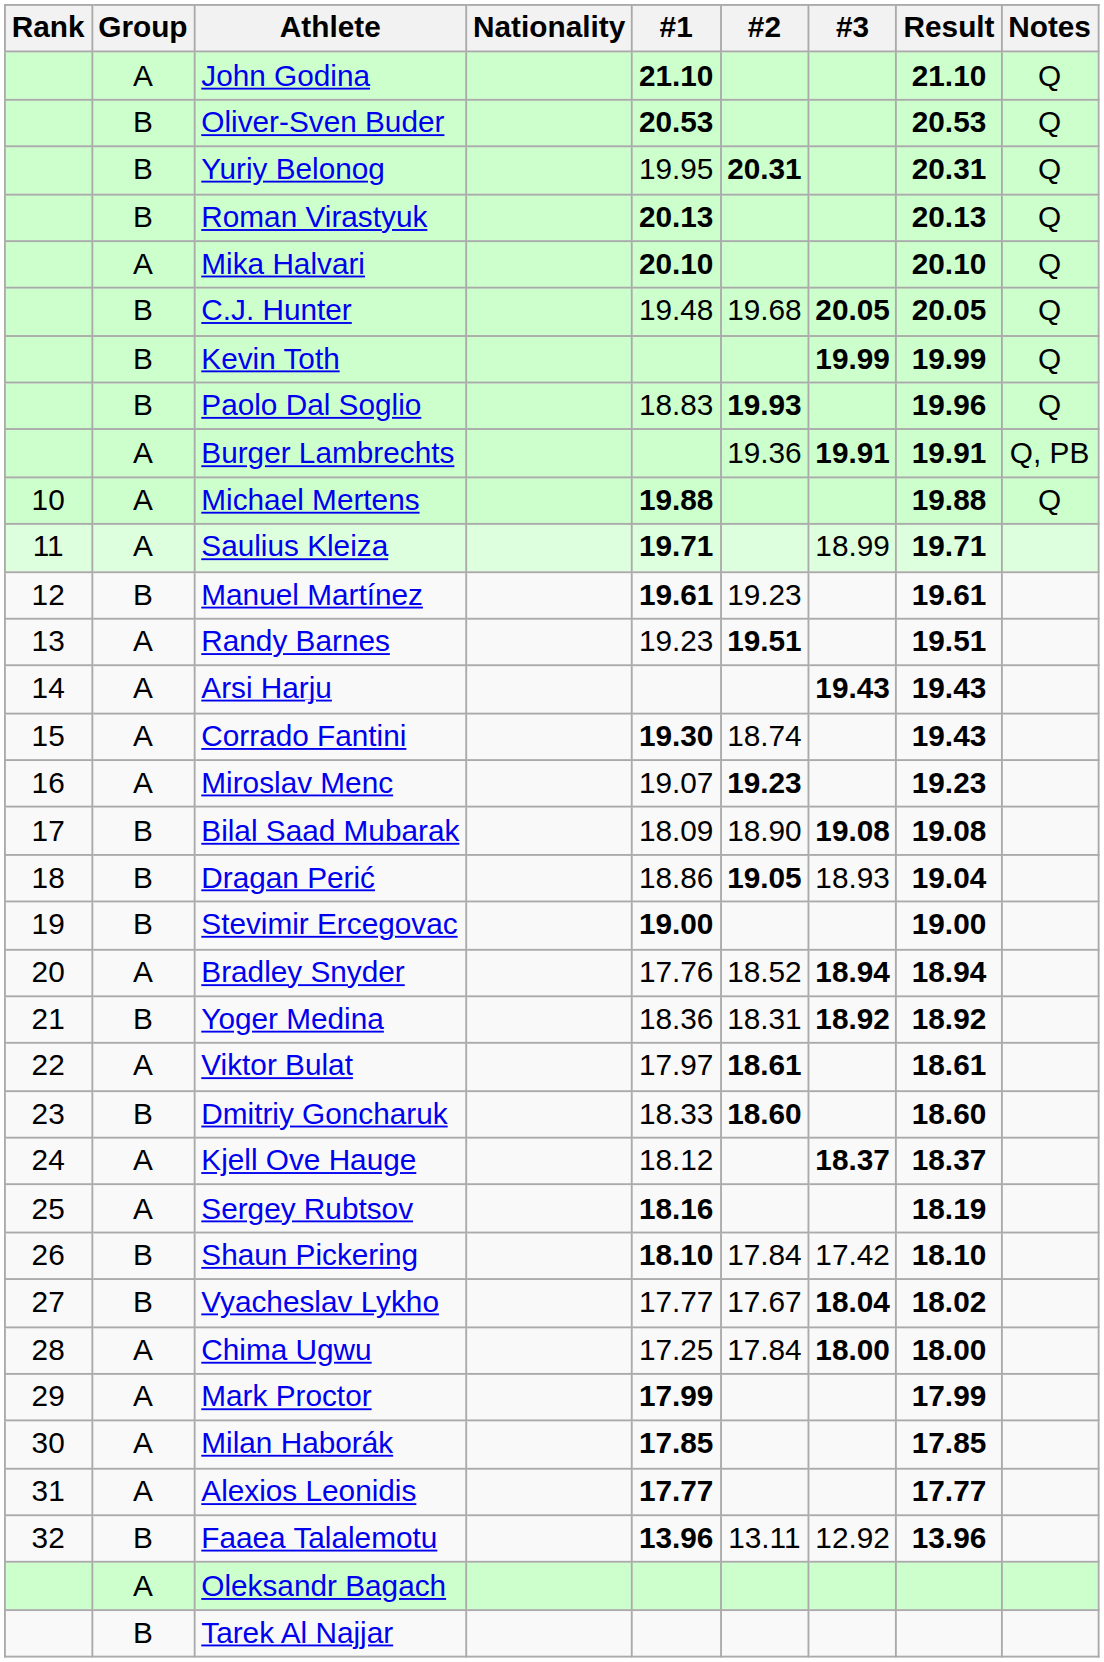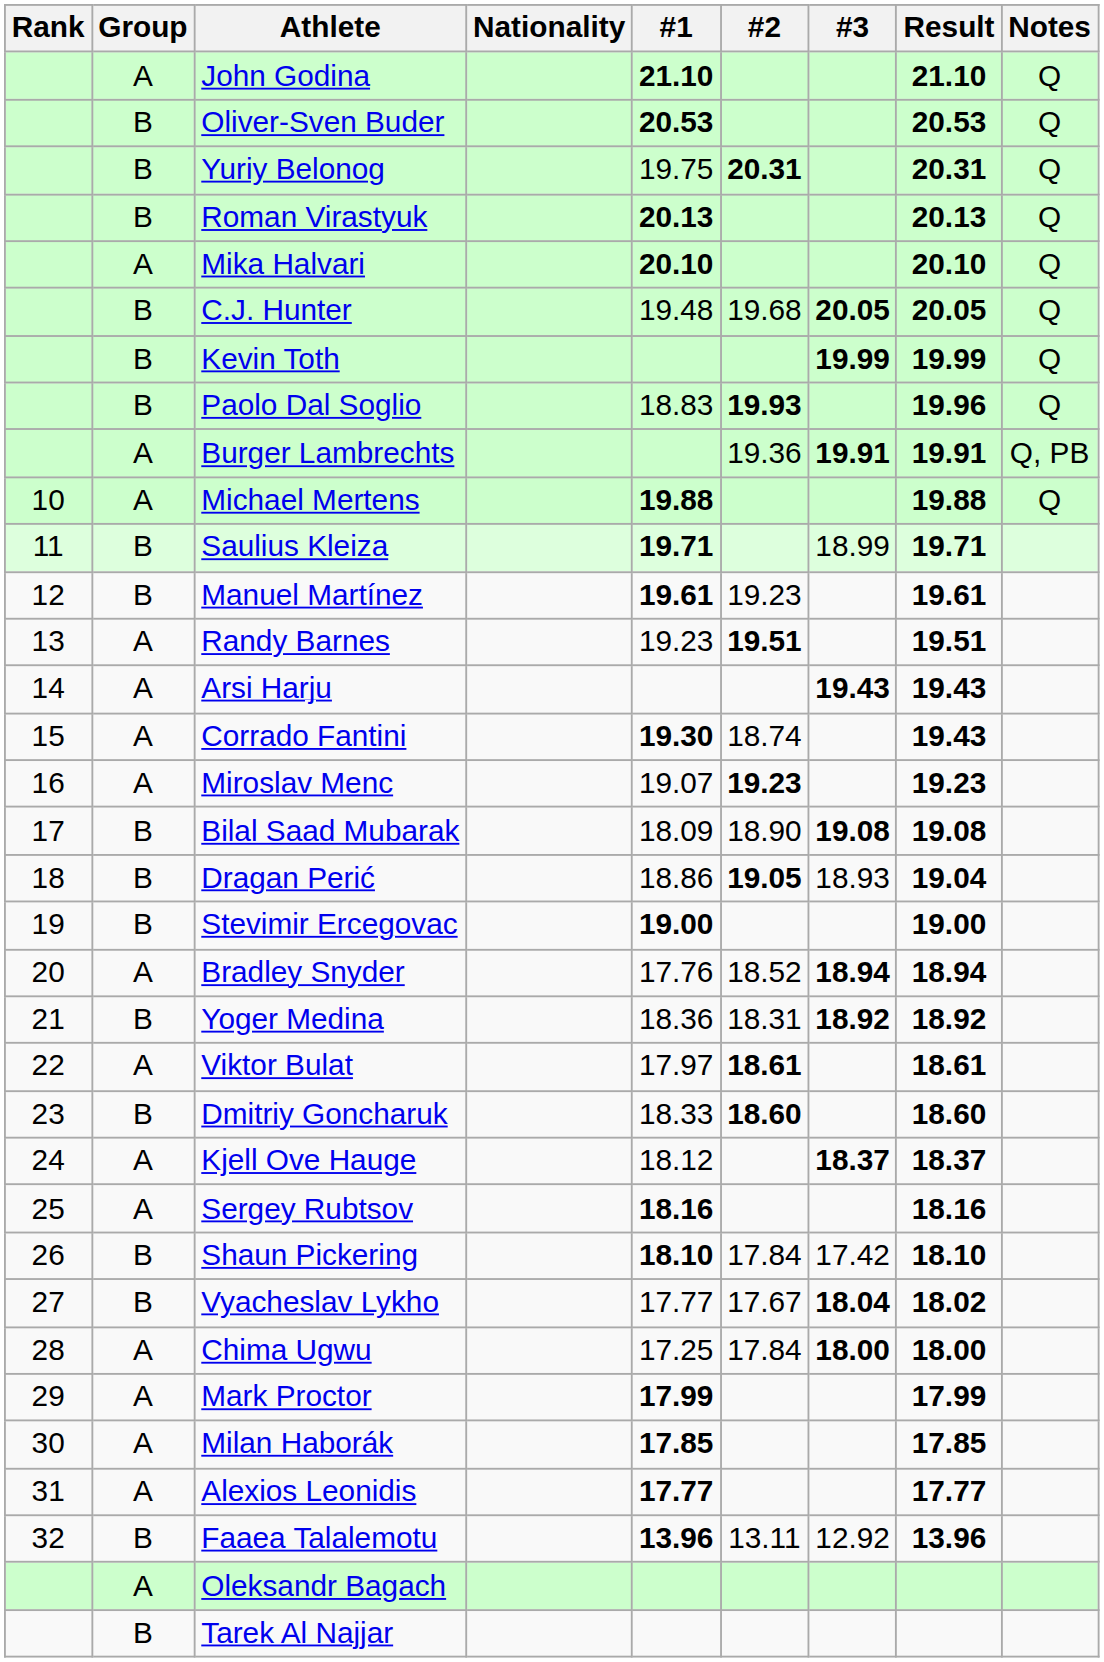 <table class="wikitable sortable" style="text-align:center">
 <tr>
 <th>Rank</th>
 <th>Group</th>
 <th>Athlete</th>
 <th>Nationality</th>
 <th>#1</th>
 <th>#2</th>
 <th>#3</th>
 <th>Result</th>
 <th>Notes</th>
 </tr>
 <tr bgcolor=ccffcc>
 <td></td>
 <td>A</td>
 <td align=left><a href='#'>John Godina</a></td>
 <td align=left></td>
 <td><strong>21.10</strong></td>
 <td></td>
 <td></td>
 <td><strong>21.10</strong></td>
 <td>Q</td>
 </tr>
 <tr bgcolor=ccffcc>
 <td></td>
 <td>B</td>
 <td align=left><a href='#'>Oliver-Sven Buder</a></td>
 <td align=left></td>
 <td><strong>20.53</strong></td>
 <td></td>
 <td></td>
 <td><strong>20.53</strong></td>
 <td>Q</td>
 </tr>
 <tr bgcolor=ccffcc>
 <td></td>
 <td>B</td>
 <td align=left><a href='#'>Yuriy Belonog</a></td>
 <td align=left></td>
-<td>19.95</td>
+<td>19.75</td>
 <td><strong>20.31</strong></td>
 <td></td>
 <td><strong>20.31</strong></td>
 <td>Q</td>
 </tr>
 <tr bgcolor=ccffcc>
 <td></td>
 <td>B</td>
 <td align=left><a href='#'>Roman Virastyuk</a></td>
 <td align=left></td>
 <td><strong>20.13</strong></td>
 <td></td>
 <td></td>
 <td><strong>20.13</strong></td>
 <td>Q</td>
 </tr>
 <tr bgcolor=ccffcc>
 <td></td>
 <td>A</td>
 <td align=left><a href='#'>Mika Halvari</a></td>
 <td align=left></td>
 <td><strong>20.10</strong></td>
 <td></td>
 <td></td>
 <td><strong>20.10</strong></td>
 <td>Q</td>
 </tr>
 <tr bgcolor=ccffcc>
 <td></td>
 <td>B</td>
 <td align=left><a href='#'>C.J. Hunter</a></td>
 <td align=left></td>
 <td>19.48</td>
 <td>19.68</td>
 <td><strong>20.05</strong></td>
 <td><strong>20.05</strong></td>
 <td>Q</td>
 </tr>
 <tr bgcolor=ccffcc>
 <td></td>
 <td>B</td>
 <td align=left><a href='#'>Kevin Toth</a></td>
 <td align=left></td>
 <td></td>
 <td></td>
 <td><strong>19.99</strong></td>
 <td><strong>19.99</strong></td>
 <td>Q</td>
 </tr>
 <tr bgcolor=ccffcc>
 <td></td>
 <td>B</td>
 <td align=left><a href='#'>Paolo Dal Soglio</a></td>
 <td align=left></td>
 <td>18.83</td>
 <td><strong>19.93</strong></td>
 <td></td>
 <td><strong>19.96</strong></td>
 <td>Q</td>
 </tr>
 <tr bgcolor=ccffcc>
 <td></td>
 <td>A</td>
 <td align=left><a href='#'>Burger Lambrechts</a></td>
 <td align=left></td>
 <td></td>
 <td>19.36</td>
 <td><strong>19.91</strong></td>
 <td><strong>19.91</strong></td>
 <td>Q, PB</td>
 </tr>
 <tr bgcolor=ccffcc>
 <td>10</td>
 <td>A</td>
 <td align=left><a href='#'>Michael Mertens</a></td>
 <td align=left></td>
 <td><strong>19.88</strong></td>
 <td></td>
 <td></td>
 <td><strong>19.88</strong></td>
 <td>Q</td>
 </tr>
 <tr bgcolor=ddffdd>
 <td>11</td>
-<td>A</td>
+<td>B</td>
 <td align=left><a href='#'>Saulius Kleiza</a></td>
 <td align=left></td>
 <td><strong>19.71</strong></td>
 <td></td>
 <td>18.99</td>
 <td><strong>19.71</strong></td>
 <td></td>
 </tr>
 <tr>
 <td>12</td>
 <td>B</td>
 <td align=left><a href='#'>Manuel Martínez</a></td>
 <td align=left></td>
 <td><strong>19.61</strong></td>
 <td>19.23</td>
 <td></td>
 <td><strong>19.61</strong></td>
 <td></td>
 </tr>
 <tr>
 <td>13</td>
 <td>A</td>
 <td align=left><a href='#'>Randy Barnes</a></td>
 <td align=left></td>
 <td>19.23</td>
 <td><strong>19.51</strong></td>
 <td></td>
 <td><strong>19.51</strong></td>
 <td></td>
 </tr>
 <tr>
 <td>14</td>
 <td>A</td>
 <td align=left><a href='#'>Arsi Harju</a></td>
 <td align=left></td>
 <td></td>
 <td></td>
 <td><strong>19.43</strong></td>
 <td><strong>19.43</strong></td>
 <td></td>
 </tr>
 <tr>
 <td>15</td>
 <td>A</td>
 <td align=left><a href='#'>Corrado Fantini</a></td>
 <td align=left></td>
 <td><strong>19.30</strong></td>
 <td>18.74</td>
 <td></td>
 <td><strong>19.43</strong></td>
 <td></td>
 </tr>
 <tr>
 <td>16</td>
 <td>A</td>
 <td align=left><a href='#'>Miroslav Menc</a></td>
 <td align=left></td>
 <td>19.07</td>
 <td><strong>19.23</strong></td>
 <td></td>
 <td><strong>19.23</strong></td>
 <td></td>
 </tr>
 <tr>
 <td>17</td>
 <td>B</td>
 <td align=left><a href='#'>Bilal Saad Mubarak</a></td>
 <td align=left></td>
 <td>18.09</td>
 <td>18.90</td>
 <td><strong>19.08</strong></td>
 <td><strong>19.08</strong></td>
 <td></td>
 </tr>
 <tr>
 <td>18</td>
 <td>B</td>
 <td align=left><a href='#'>Dragan Perić</a></td>
 <td align=left></td>
 <td>18.86</td>
 <td><strong>19.05</strong></td>
 <td>18.93</td>
 <td><strong>19.04</strong></td>
 <td></td>
 </tr>
 <tr>
 <td>19</td>
 <td>B</td>
 <td align=left><a href='#'>Stevimir Ercegovac</a></td>
 <td align=left></td>
 <td><strong>19.00</strong></td>
 <td></td>
 <td></td>
 <td><strong>19.00</strong></td>
 <td></td>
 </tr>
 <tr>
 <td>20</td>
 <td>A</td>
 <td align=left><a href='#'>Bradley Snyder</a></td>
 <td align=left></td>
 <td>17.76</td>
 <td>18.52</td>
 <td><strong>18.94</strong></td>
 <td><strong>18.94</strong></td>
 <td></td>
 </tr>
 <tr>
 <td>21</td>
 <td>B</td>
 <td align=left><a href='#'>Yoger Medina</a></td>
 <td align=left></td>
 <td>18.36</td>
 <td>18.31</td>
 <td><strong>18.92</strong></td>
 <td><strong>18.92</strong></td>
 <td></td>
 </tr>
 <tr>
 <td>22</td>
 <td>A</td>
 <td align=left><a href='#'>Viktor Bulat</a></td>
 <td align=left></td>
 <td>17.97</td>
 <td><strong>18.61</strong></td>
 <td></td>
 <td><strong>18.61</strong></td>
 <td></td>
 </tr>
 <tr>
 <td>23</td>
 <td>B</td>
 <td align=left><a href='#'>Dmitriy Goncharuk</a></td>
 <td align=left></td>
 <td>18.33</td>
 <td><strong>18.60</strong></td>
 <td></td>
 <td><strong>18.60</strong></td>
 <td></td>
 </tr>
 <tr>
 <td>24</td>
 <td>A</td>
 <td align=left><a href='#'>Kjell Ove Hauge</a></td>
 <td align=left></td>
 <td>18.12</td>
 <td></td>
 <td><strong>18.37</strong></td>
 <td><strong>18.37</strong></td>
 <td></td>
 </tr>
 <tr>
 <td>25</td>
 <td>A</td>
 <td align=left><a href='#'>Sergey Rubtsov</a></td>
 <td align=left></td>
 <td><strong>18.16</strong></td>
 <td></td>
 <td></td>
-<td><strong>18.19</strong></td>
+<td><strong>18.16</strong></td>
 <td></td>
 </tr>
 <tr>
 <td>26</td>
 <td>B</td>
 <td align=left><a href='#'>Shaun Pickering</a></td>
 <td align=left></td>
 <td><strong>18.10</strong></td>
 <td>17.84</td>
 <td>17.42</td>
 <td><strong>18.10</strong></td>
 <td></td>
 </tr>
 <tr>
 <td>27</td>
 <td>B</td>
 <td align=left><a href='#'>Vyacheslav Lykho</a></td>
 <td align=left></td>
 <td>17.77</td>
 <td>17.67</td>
 <td><strong>18.04</strong></td>
 <td><strong>18.02</strong></td>
 <td></td>
 </tr>
 <tr>
 <td>28</td>
 <td>A</td>
 <td align=left><a href='#'>Chima Ugwu</a></td>
 <td align=left></td>
 <td>17.25</td>
 <td>17.84</td>
 <td><strong>18.00</strong></td>
 <td><strong>18.00</strong></td>
 <td></td>
 </tr>
 <tr>
 <td>29</td>
 <td>A</td>
 <td align=left><a href='#'>Mark Proctor</a></td>
 <td align=left></td>
 <td><strong>17.99</strong></td>
 <td></td>
 <td></td>
 <td><strong>17.99</strong></td>
 <td></td>
 </tr>
 <tr>
 <td>30</td>
 <td>A</td>
 <td align=left><a href='#'>Milan Haborák</a></td>
 <td align=left></td>
 <td><strong>17.85</strong></td>
 <td></td>
 <td></td>
 <td><strong>17.85</strong></td>
 <td></td>
 </tr>
 <tr>
 <td>31</td>
 <td>A</td>
 <td align=left><a href='#'>Alexios Leonidis</a></td>
 <td align=left></td>
 <td><strong>17.77</strong></td>
 <td></td>
 <td></td>
 <td><strong>17.77</strong></td>
 <td></td>
 </tr>
 <tr>
 <td>32</td>
 <td>B</td>
 <td align=left><a href='#'>Faaea Talalemotu</a></td>
 <td align=left></td>
 <td><strong>13.96</strong></td>
 <td>13.11</td>
 <td>12.92</td>
 <td><strong>13.96</strong></td>
 <td></td>
 </tr>
 <tr bgcolor=ccffcc>
 <td></td>
 <td>A</td>
 <td align=left><a href='#'>Oleksandr Bagach</a></td>
 <td align=left></td>
 <td></td>
 <td></td>
 <td></td>
 <td><strong></strong></td>
 <td></td>
 </tr>
 <tr>
 <td></td>
 <td>B</td>
 <td align=left><a href='#'>Tarek Al Najjar</a></td>
 <td align=left></td>
 <td></td>
 <td></td>
 <td></td>
 <td><strong></strong></td>
 <td></td>
 </tr>
 </table>
